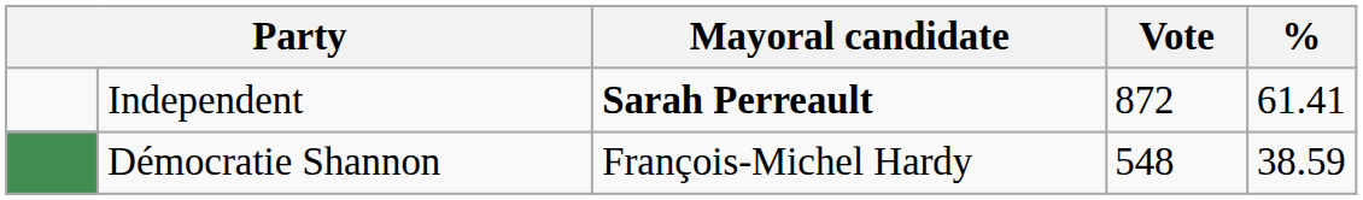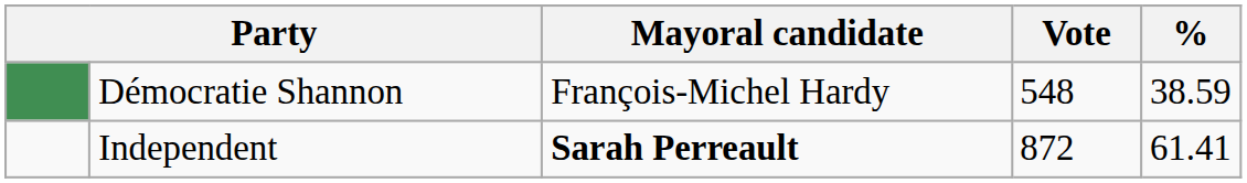 <table class="wikitable">
 <tr>
 <th bgcolor="#DDDDFF" width="230px" colspan="2">Party</th>
 <th bgcolor="#DDDDFF" width="200px">Mayoral candidate</th>
 <th bgcolor="#DDDDFF" width="50px">Vote</th>
 <th bgcolor="#DDDDFF" width="30px">%</th>
 </tr>
 <tr>
+<td bgcolor=#408E52 width="30px"> </td>
+<td>Démocratie Shannon</td>
+<td>François-Michel Hardy</td>
+<td>548</td>
+<td>38.59</td>
+</tr>
+<tr>
 <td> </td>
 <td>Independent</td>
 <td><strong>Sarah Perreault</strong></td>
 <td>872</td>
 <td>61.41</td>
 </tr>
-<tr>
-<td bgcolor=#408E52 width="30px"> </td>
-<td>Démocratie Shannon</td>
-<td>François-Michel Hardy</td>
-<td>548</td>
-<td>38.59</td>
-</tr>
 </table>
